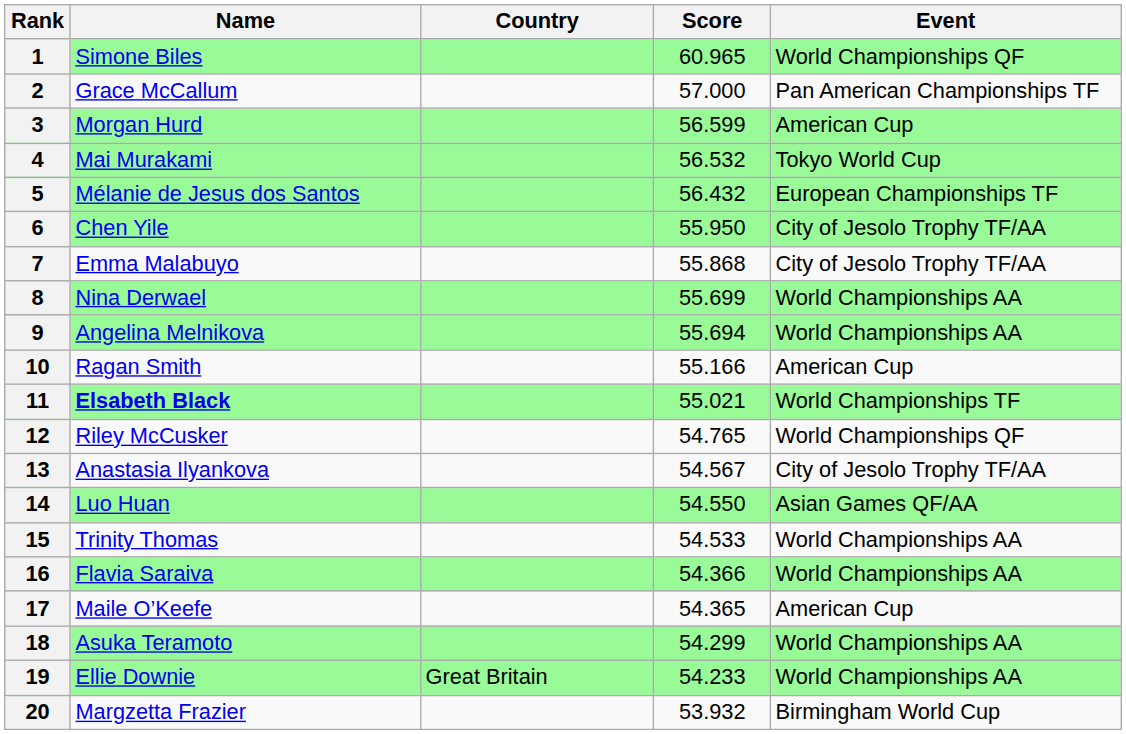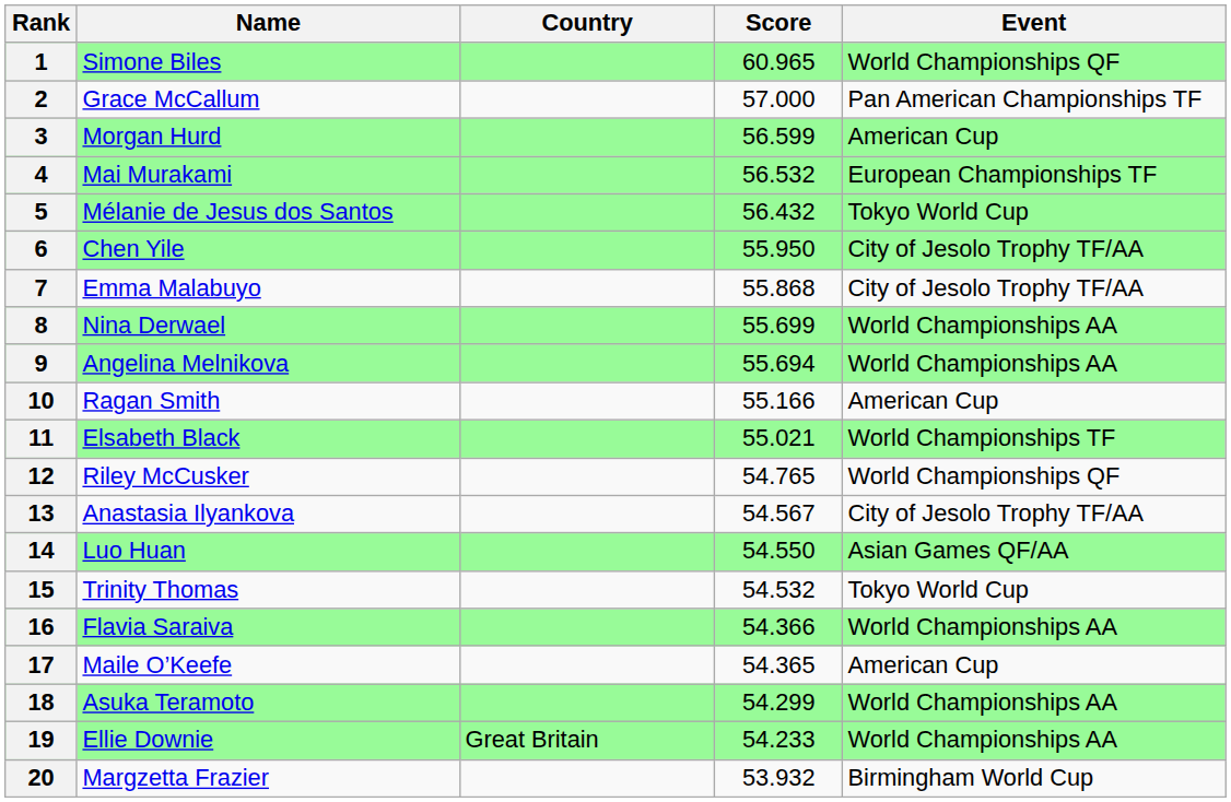 <table style="width:65%;" class="wikitable sortable">
 <tr>
 <th style="text-align:center; width:5%;">Rank</th>
 <th style="text-align:center; width:30%;">Name</th>
 <th style="text-align:center; width:20%;">Country</th>
 <th style="text-align:center; width:10%;">Score</th>
 <th style="text-align:center; width:30%;">Event</th>
 </tr>
 <tr style="background:#98fb98;">
 <th>1</th>
 <td><a href='#'>Simone Biles</a></td>
 <td></td>
 <td align="center">60.965</td>
 <td>World Championships QF</td>
 </tr>
 <tr>
 <th>2</th>
 <td><a href='#'>Grace McCallum</a></td>
 <td></td>
 <td align="center">57.000</td>
 <td>Pan American Championships TF</td>
 </tr>
 <tr style="background:#98fb98;">
 <th>3</th>
 <td><a href='#'>Morgan Hurd</a></td>
 <td></td>
 <td align="center">56.599</td>
 <td>American Cup</td>
 </tr>
 <tr style="background:#98fb98;">
 <th>4</th>
 <td><a href='#'>Mai Murakami</a></td>
 <td></td>
 <td align="center">56.532</td>
-<td>Tokyo World Cup</td>
+<td>European Championships TF</td>
 </tr>
 <tr style="background:#98fb98;">
 <th>5</th>
 <td><a href='#'>Mélanie de Jesus dos Santos</a></td>
 <td></td>
 <td align="center">56.432</td>
-<td>European Championships TF</td>
+<td>Tokyo World Cup</td>
 </tr>
 <tr style="background:#98fb98;">
 <th>6</th>
 <td><a href='#'>Chen Yile</a></td>
 <td></td>
 <td align="center">55.950</td>
 <td>City of Jesolo Trophy TF/AA</td>
 </tr>
 <tr>
 <th>7</th>
 <td><a href='#'>Emma Malabuyo</a></td>
 <td></td>
 <td align="center">55.868</td>
 <td>City of Jesolo Trophy TF/AA</td>
 </tr>
 <tr style="background:#98fb98;">
 <th>8</th>
 <td><a href='#'>Nina Derwael</a></td>
 <td></td>
 <td align="center">55.699</td>
 <td>World Championships AA</td>
 </tr>
 <tr style="background:#98fb98;">
 <th>9</th>
 <td><a href='#'>Angelina Melnikova</a></td>
 <td></td>
 <td align="center">55.694</td>
 <td>World Championships AA</td>
 </tr>
 <tr>
 <th>10</th>
 <td><a href='#'>Ragan Smith</a></td>
 <td></td>
 <td align="center">55.166</td>
 <td>American Cup</td>
 </tr>
 <tr style="background:#98fb98;">
 <th>11</th>
-<td><strong><a href='#'>Elsabeth Black</a></strong></td>
+<td><a href='#'>Elsabeth Black</a></td>
 <td></td>
 <td align="center">55.021</td>
 <td>World Championships TF</td>
 </tr>
 <tr>
 <th>12</th>
 <td><a href='#'>Riley McCusker</a></td>
 <td></td>
 <td align="center">54.765</td>
 <td>World Championships QF</td>
 </tr>
 <tr>
 <th>13</th>
 <td><a href='#'>Anastasia Ilyankova</a></td>
 <td></td>
 <td align="center">54.567</td>
 <td>City of Jesolo Trophy TF/AA</td>
 </tr>
 <tr style="background:#98fb98;">
 <th>14</th>
 <td><a href='#'>Luo Huan</a></td>
 <td></td>
 <td align="center">54.550</td>
 <td>Asian Games QF/AA</td>
 </tr>
 <tr>
 <th>15</th>
 <td><a href='#'>Trinity Thomas</a></td>
 <td></td>
-<td align="center">54.533</td>
-<td>World Championships AA</td>
+<td align="center">54.532</td>
+<td>Tokyo World Cup</td>
 </tr>
 <tr style="background:#98fb98;">
 <th>16</th>
 <td><a href='#'>Flavia Saraiva</a></td>
 <td></td>
 <td align="center">54.366</td>
 <td>World Championships AA</td>
 </tr>
 <tr>
 <th>17</th>
 <td><a href='#'>Maile O’Keefe</a></td>
 <td></td>
 <td align="center">54.365</td>
 <td>American Cup</td>
 </tr>
 <tr style="background:#98fb98;">
 <th>18</th>
 <td><a href='#'>Asuka Teramoto</a></td>
 <td></td>
 <td align="center">54.299</td>
 <td>World Championships AA</td>
 </tr>
 <tr style="background:#98fb98;">
 <th>19</th>
 <td><a href='#'>Ellie Downie</a></td>
 <td> Great Britain</td>
 <td align="center">54.233</td>
 <td>World Championships AA</td>
 </tr>
 <tr>
 <th>20</th>
 <td><a href='#'>Margzetta Frazier</a></td>
 <td></td>
 <td align="center">53.932</td>
 <td>Birmingham World Cup</td>
 </tr>
 <tr>
 </tr>
 </table>
